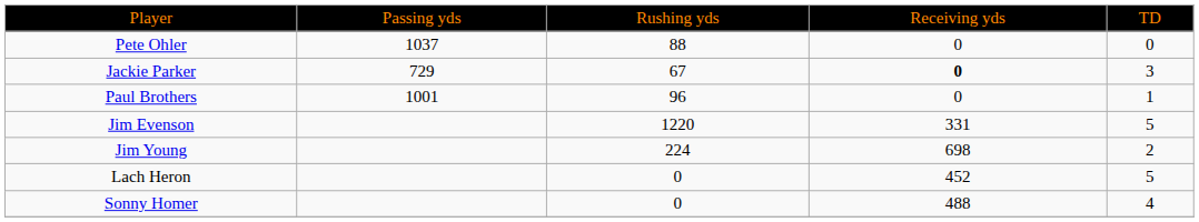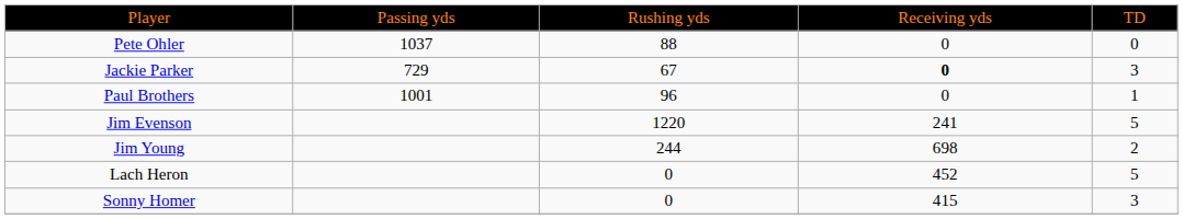 <table class="wikitable" width="90%">
 <tr align="center"  ! style="background:black;color:#FF8800;">
 <td>Player</td>
 <td>Passing yds</td>
 <td>Rushing yds</td>
 <td>Receiving yds</td>
 <td>TD</td>
 </tr>
 <tr align="center" bgcolor="">
 <td><a href='#'>Pete Ohler</a></td>
 <td>1037</td>
 <td>88</td>
 <td>0</td>
 <td>0</td>
 </tr>
 <tr align="center" bgcolor="">
 <td><a href='#'>Jackie Parker</a></td>
 <td>729</td>
 <td>67</td>
 <td><strong>0</strong></td>
 <td>3</td>
 </tr>
 <tr align="center" bgcolor="">
 <td><a href='#'>Paul Brothers</a></td>
 <td>1001</td>
 <td>96</td>
 <td>0</td>
 <td>1</td>
 </tr>
 <tr align="center" bgcolor="">
 <td><a href='#'>Jim Evenson</a></td>
 <td></td>
 <td>1220</td>
-<td>331</td>
+<td>241</td>
 <td>5</td>
 </tr>
 <tr align="center" bgcolor="">
 <td><a href='#'>Jim Young</a></td>
 <td></td>
-<td>224</td>
+<td>244</td>
 <td>698</td>
 <td>2</td>
 </tr>
 <tr align="center" bgcolor="">
 <td>Lach Heron</td>
 <td></td>
 <td>0</td>
 <td>452</td>
 <td>5</td>
 </tr>
 <tr align="center" bgcolor="">
 <td><a href='#'>Sonny Homer</a></td>
 <td></td>
 <td>0</td>
-<td>488</td>
-<td>4</td>
+<td>415</td>
+<td>3</td>
 </tr>
 <tr align="center" bgcolor="">
 </tr>
 </table>
